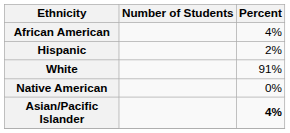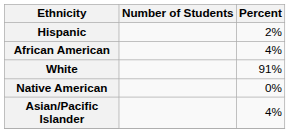 <table class="wikitable">
 <tr>
 <th align="left" width="150pt">Ethnicity</th>
 <th align="center">Number of Students</th>
 <th align="center">Percent</th>
 </tr>
 <tr>
+<th align="left" width="150pt">Hispanic</th>
+<td align="center"></td>
+<td align="right">2%</td>
+</tr>
+<tr>
 <th align="left" width="150pt">African American</th>
 <td align="center"></td>
 <td align="right">4%</td>
-</tr>
-<tr>
-<th align="left" width="150pt">Hispanic</th>
-<td align="center"></td>
-<td align="right">2%</td>
 </tr>
 <tr>
 <th align="left" width="150pt">White</th>
 <td align="center"></td>
 <td align="right">91%</td>
 </tr>
 <tr>
 <th align="left" width="150pt">Native American</th>
 <td align="center"></td>
 <td align="right">0%</td>
 </tr>
 <tr>
 <th align="left" width="150pt">Asian/Pacific Islander</th>
 <td align="center"></td>
-<td align="right"><strong>4%</strong></td>
+<td align="right">4%</td>
 </tr>
 <tr>
 </tr>
 </table>
